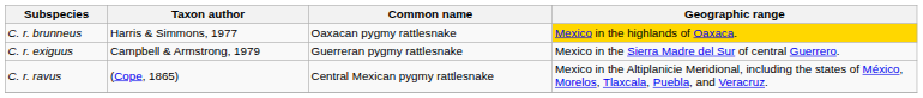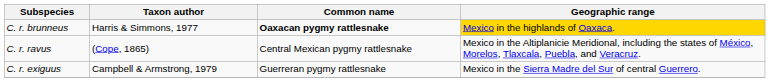 <table class="wikitable">
 <tr>
 <th>Subspecies</th>
 <th>Taxon author</th>
 <th>Common name</th>
 <th>Geographic range</th>
 </tr>
 <tr>
 <td><em>C. r. brunneus</em></td>
 <td>Harris & Simmons, 1977</td>
-<td>Oaxacan pygmy rattlesnake</td>
+<td><strong>Oaxacan pygmy rattlesnake</strong></td>
 <td style="background: gold; width:40%"><a href='#'>Mexico</a> in the highlands of <a href='#'>Oaxaca</a>.</td>
+</tr>
+<tr>
+<td><em>C. r. ravus</em></td>
+<td>(<a href='#'>Cope</a>, 1865)</td>
+<td>Central Mexican pygmy rattlesnake</td>
+<td>Mexico in the Altiplanicie Meridional, including the states of <a href='#'>México</a>, <a href='#'>Morelos</a>, <a href='#'>Tlaxcala</a>, <a href='#'>Puebla</a>, and <a href='#'>Veracruz</a>.</td>
 </tr>
 <tr>
 <td><em>C. r. exiguus</em></td>
 <td>Campbell & Armstrong, 1979</td>
 <td>Guerreran pygmy rattlesnake</td>
 <td>Mexico in the <a href='#'>Sierra Madre del Sur</a> of central <a href='#'>Guerrero</a>.</td>
 </tr>
 <tr>
-<td><em>C. r. ravus</em></td>
-<td>(<a href='#'>Cope</a>, 1865)</td>
-<td>Central Mexican pygmy rattlesnake</td>
-<td>Mexico in the Altiplanicie Meridional, including the states of <a href='#'>México</a>, <a href='#'>Morelos</a>, <a href='#'>Tlaxcala</a>, <a href='#'>Puebla</a>, and <a href='#'>Veracruz</a>.</td>
-</tr>
-<tr>
 </tr>
 </table>
